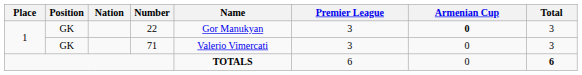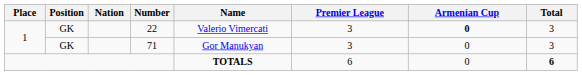 <table class="wikitable" style="font-size: 95%; text-align: center;">
 <tr>
 <th width=60>Place</th>
 <th width=60>Position</th>
 <th width=60>Nation</th>
 <th width=60>Number</th>
 <th width=200>Name</th>
 <th width=200><a href='#'>Premier League</a></th>
 <th width=200><a href='#'>Armenian Cup</a></th>
 <th width=80><strong>Total</strong></th>
 </tr>
 <tr>
 <td rowspan="2">1</td>
 <td>GK</td>
 <td></td>
 <td>22</td>
-<td><a href='#'>Gor Manukyan</a></td>
+<td><a href='#'>Valerio Vimercati</a></td>
 <td>3</td>
 <td><strong>0</strong></td>
 <td>3</td>
 </tr>
 <tr>
 <td>GK</td>
 <td></td>
 <td>71</td>
-<td><a href='#'>Valerio Vimercati</a></td>
+<td><a href='#'>Gor Manukyan</a></td>
 <td>3</td>
 <td>0</td>
 <td>3</td>
 </tr>
 <tr>
 <td colspan="4"></td>
 <td><strong>TOTALS</strong></td>
 <td>6</td>
 <td>0</td>
 <td><strong>6</strong></td>
 </tr>
 </table>
